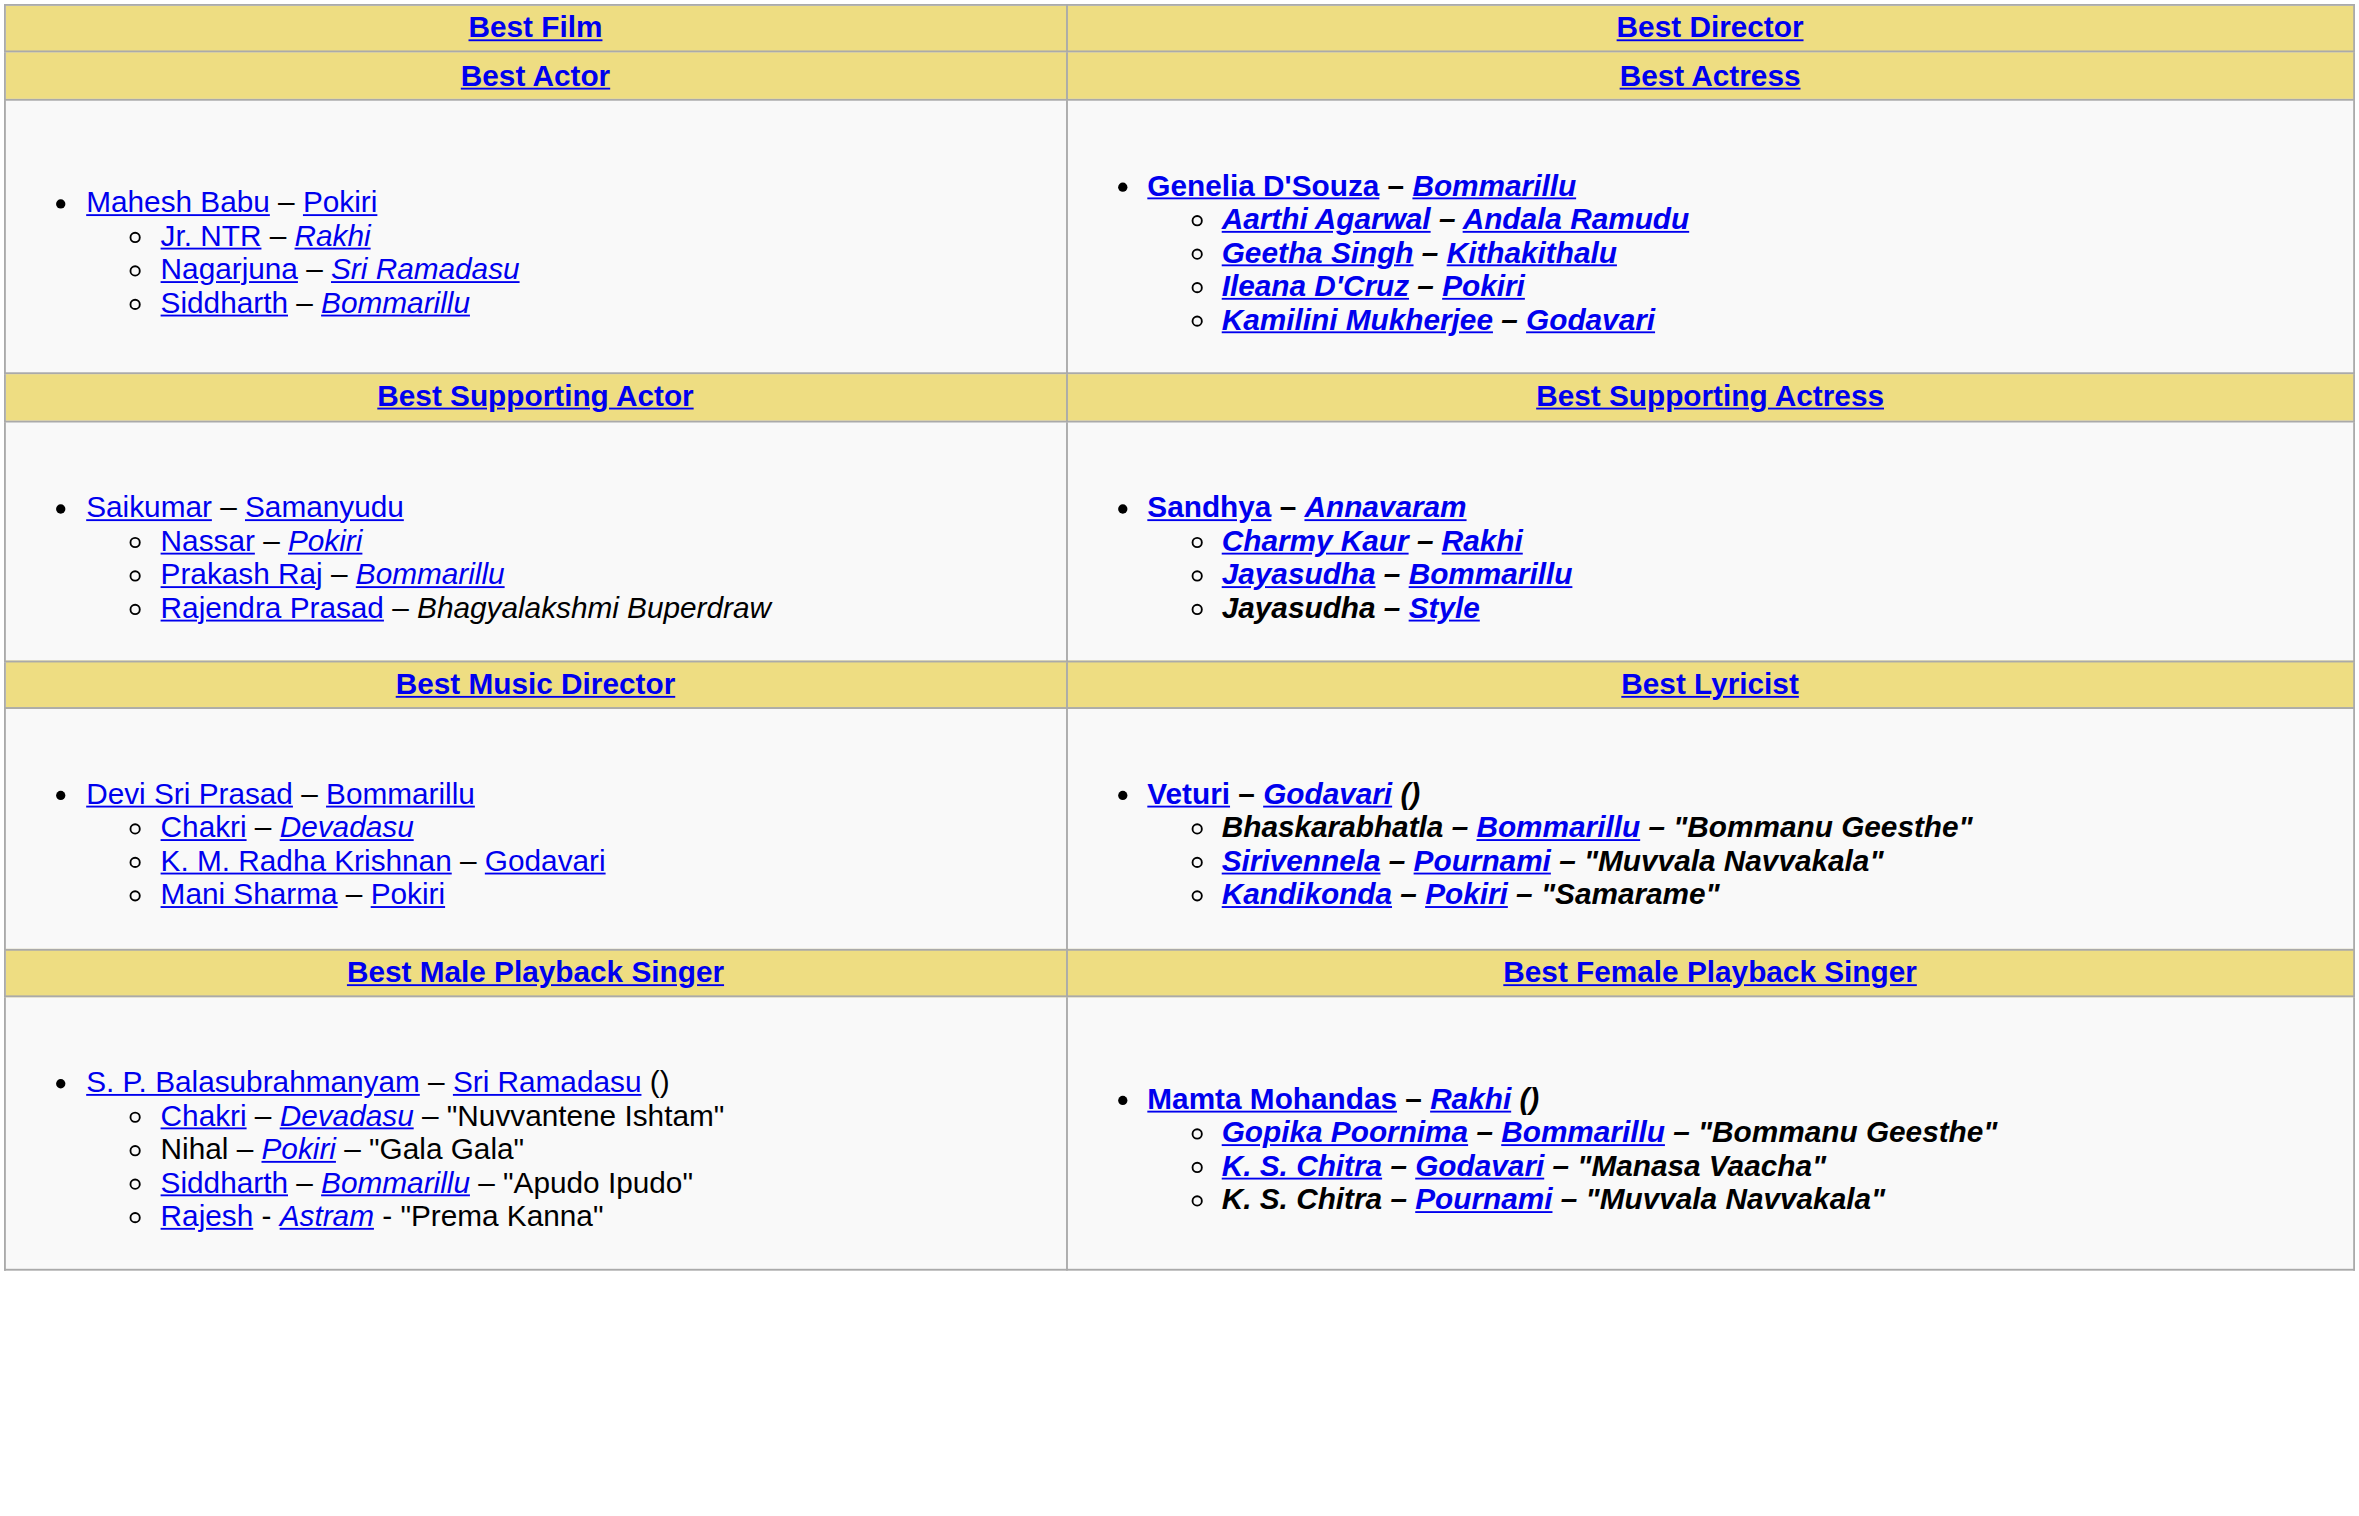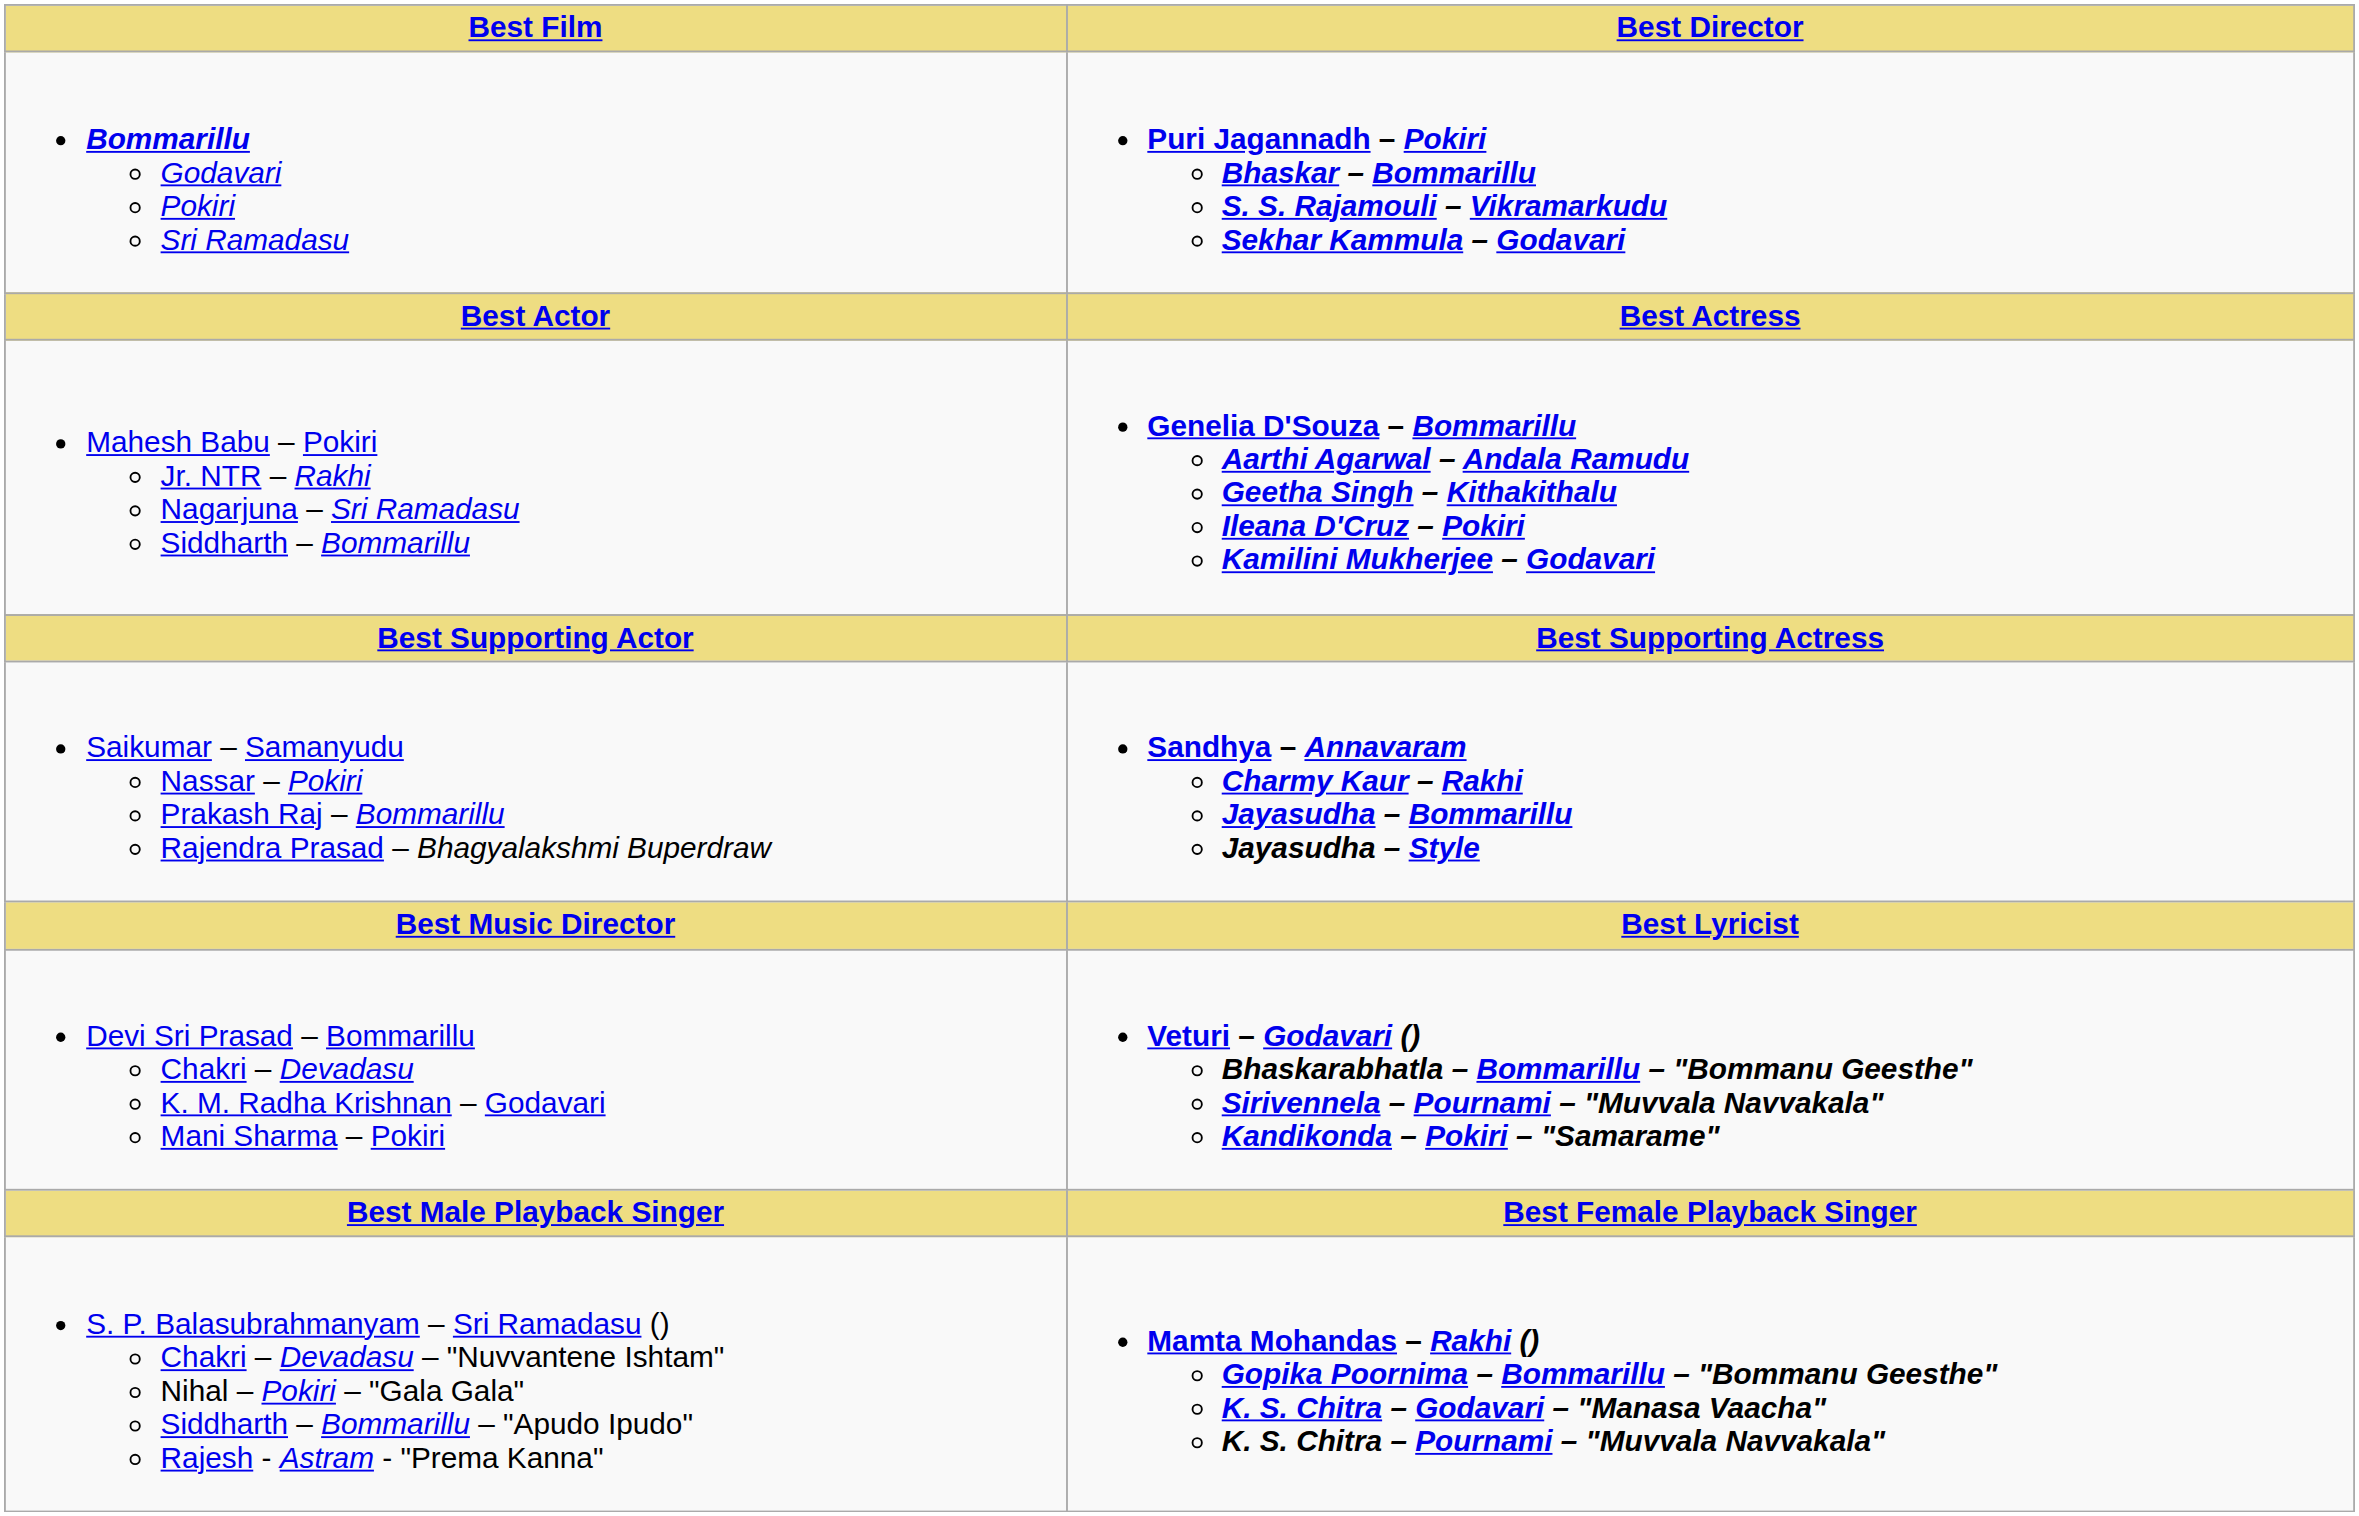 <table class="wikitable" width =100% |>
 <tr>
 <th ! style="background:#eedd82; text-align:center;"><a href='#'>Best Film</a></th>
 <th ! style="background:#eedd82; text-align:center;"><a href='#'>Best Director</a></th>
+</tr>
+<tr>
+<td valign="top"><br><ul><li><strong><em><a href='#'>Bommarillu</a></em></strong><ul><li><a href='#'><em>Godavari</em></a></li><li><em><a href='#'>Pokiri</a> </em></li><li><em><a href='#'>Sri Ramadasu</a></em></li></ul></li></ul></td>
+<td valign="top"><br><ul><li><strong><a href='#'>Puri Jagannadh</a> – <em><a href='#'>Pokiri</a><strong><em><ul><li><a href='#'>Bhaskar</a> – </em><a href='#'>Bommarillu</a><em></li><li><a href='#'>S. S. Rajamouli</a> – </em><a href='#'>Vikramarkudu</a><em></li><li><a href='#'>Sekhar Kammula</a> – <a href='#'></em>Godavari<em></a></li></ul></li></ul></td>
 </tr>
 <tr>
 <th ! style="background:#eedd82; text-align:center;"><a href='#'>Best Actor</a></th>
 <th ! style="background:#eedd82; text-align:center;"><a href='#'>Best Actress</a></th>
 </tr>
 <tr>
 <td><br><ul><li></strong><a href='#'>Mahesh Babu</a> – </em><a href='#'>Pokiri</a></em></strong><ul><li><a href='#'>Jr. NTR</a> – <a href='#'><em>Rakhi</em></a></li><li><a href='#'>Nagarjuna</a> – <em><a href='#'>Sri Ramadasu</a></em></li><li><a href='#'>Siddharth</a> – <em><a href='#'>Bommarillu</a></em></li></ul></li></ul></td>
 <td><br><ul><li><strong><a href='#'>Genelia D'Souza</a> – <em><a href='#'>Bommarillu</a><strong><em><ul><li><a href='#'>Aarthi Agarwal</a> – <a href='#'></em>Andala Ramudu<em></a></li><li><a href='#'>Geetha Singh</a> – </em><a href='#'>Kithakithalu</a><em></li><li><a href='#'>Ileana D'Cruz</a> – </em><a href='#'>Pokiri</a><em></li><li><a href='#'>Kamilini Mukherjee</a> – <a href='#'></em>Godavari<em></a></li></ul></li></ul></td>
 </tr>
 <tr>
 <th ! style="background:#eedd82; text-align:center;"><a href='#'>Best Supporting Actor</a></th>
 <th ! style="background:#eedd82; text-align:center;"><a href='#'>Best Supporting Actress</a></th>
 </tr>
 <tr>
 <td><br><ul><li></strong><a href='#'>Saikumar</a> – </em><a href='#'>Samanyudu</a></em></strong><ul><li><a href='#'>Nassar</a> – <em><a href='#'>Pokiri</a></em></li><li><a href='#'>Prakash Raj</a> – <em><a href='#'>Bommarillu</a> </em></li><li><a href='#'>Rajendra Prasad</a> – <em>Bhagyalakshmi Buperdraw</em></li></ul></li></ul></td>
 <td><br><ul><li><strong><a href='#'>Sandhya</a> – <em><a href='#'>Annavaram</a><strong><em><ul><li><a href='#'>Charmy Kaur</a> – <a href='#'></em>Rakhi<em></a></li><li><a href='#'>Jayasudha</a> – </em><a href='#'>Bommarillu</a><em></li><li>Jayasudha – <a href='#'></em>Style<em></a></li></ul></li></ul></td>
 </tr>
 <tr>
 <th ! style="background:#eedd82; text-align:center;"><a href='#'>Best Music Director</a></th>
 <th ! style="background:#eedd82; text-align:center;"><a href='#'>Best Lyricist</a></th>
 </tr>
 <tr>
 <td><br><ul><li></strong><a href='#'>Devi Sri Prasad</a> – </em><a href='#'>Bommarillu</a></em></strong><ul><li><a href='#'>Chakri</a> – <em><a href='#'>Devadasu</a></em></li><li><a href='#'>K. M. Radha Krishnan</a> – <a href='#'>Godavari</a></li><li><a href='#'>Mani Sharma</a> – <a href='#'>Pokiri</a></li></ul></li></ul></td>
 <td><br><ul><li><strong><a href='#'>Veturi</a> – <em><a href='#'>Godavari</a><strong><em> ()<ul><li>Bhaskarabhatla – <a href='#'>Bommarillu</a> – "Bommanu Geesthe"</li><li><a href='#'>Sirivennela</a> – <a href='#'>Pournami</a> – "Muvvala Navvakala"</li><li><a href='#'>Kandikonda</a> – <a href='#'>Pokiri</a> – "Samarame"</li></ul></li></ul></td>
 </tr>
 <tr>
 <th ! style="background:#eedd82; text-align:center;"><a href='#'>Best Male Playback Singer</a></th>
 <th ! style="background:#eedd82; text-align:center;"><a href='#'>Best Female Playback Singer</a></th>
 </tr>
 <tr>
 <td><br><ul><li></strong><a href='#'>S. P. Balasubrahmanyam</a> – </em><a href='#'>Sri Ramadasu</a></em></strong> ()<ul><li><a href='#'>Chakri</a> – <a href='#'><em>Devadasu</em></a> – "Nuvvantene Ishtam"</li><li>Nihal – <em><a href='#'>Pokiri</a></em> – "Gala Gala"</li><li><a href='#'>Siddharth</a> – <em><a href='#'>Bommarillu</a></em> – "Apudo Ipudo"</li><li><a href='#'>Rajesh</a> - <em><a href='#'>Astram</a></em> - "Prema Kanna"</li></ul></li></ul></td>
 <td><br><ul><li><strong><a href='#'>Mamta Mohandas</a> – <em><a href='#'>Rakhi</a><strong><em> ()<ul><li><a href='#'>Gopika Poornima</a> – </em><a href='#'>Bommarillu</a><em> – "Bommanu Geesthe"</li><li><a href='#'>K. S. Chitra</a> – <a href='#'></em>Godavari<em></a> – "Manasa Vaacha"</li><li>K. S. Chitra – <a href='#'></em>Pournami<em></a> – "Muvvala Navvakala"</li></ul></li></ul></td>
 </tr>
 </table>
